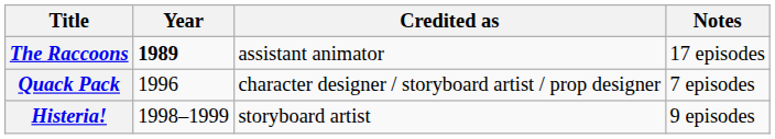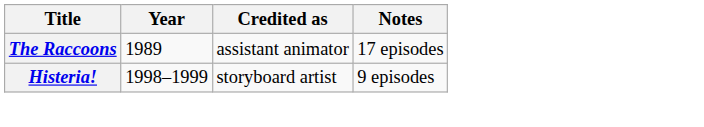 <table class="wikitable plainrowheaders sortable">
 <tr>
 <th>Title</th>
 <th>Year</th>
 <th>Credited as</th>
 <th>Notes</th>
 </tr>
 <tr>
 <th scope="row"><em><a href='#'>The Raccoons</a></em></th>
-<td><strong>1989</strong></td>
+<td>1989</td>
 <td>assistant animator</td>
 <td>17 episodes</td>
-</tr>
-<tr>
-<th scope="row"><em><a href='#'>Quack Pack</a></em></th>
-<td>1996</td>
-<td>character designer / storyboard artist / prop designer</td>
-<td>7 episodes</td>
 </tr>
 <tr>
 <th scope="row"><em><a href='#'>Histeria!</a></em></th>
 <td>1998–1999</td>
 <td>storyboard artist</td>
 <td>9 episodes</td>
 </tr>
 </table>
